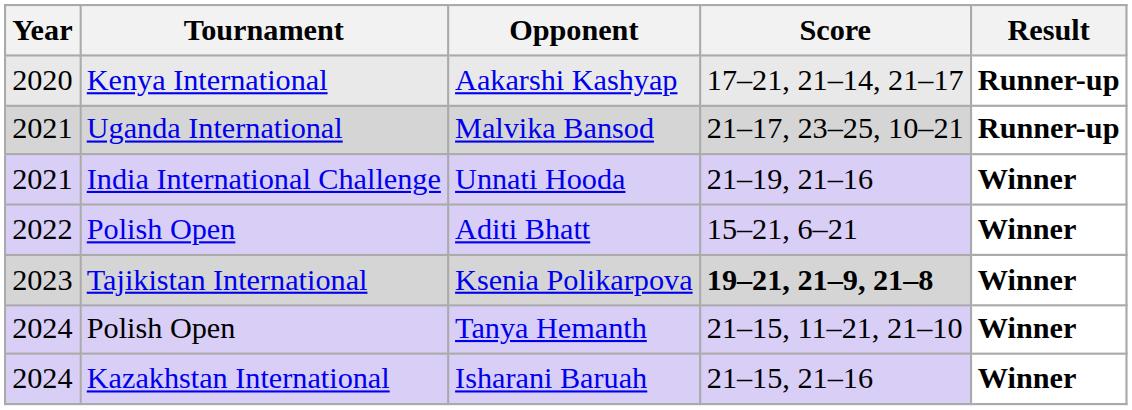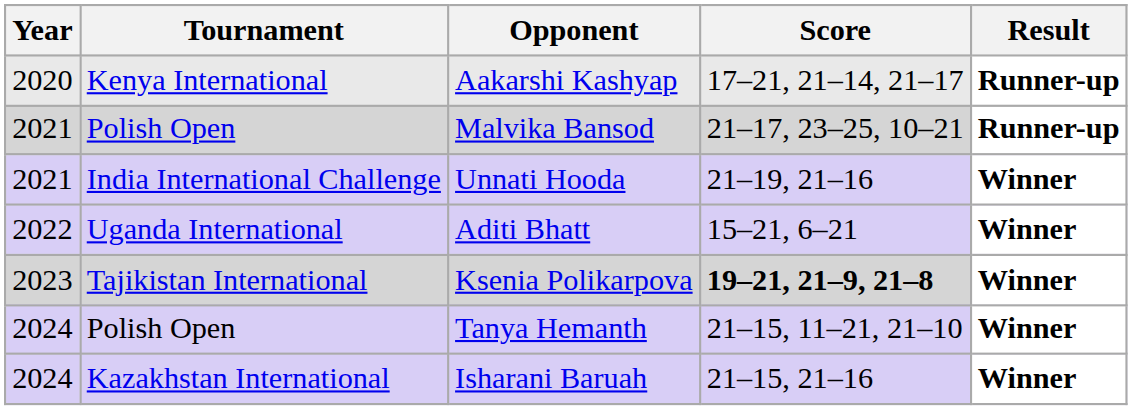 <table class="sortable wikitable" style="font-size: 90%;">
 <tr>
 <th>Year</th>
 <th>Tournament</th>
 <th>Opponent</th>
 <th>Score</th>
 <th>Result</th>
 </tr>
 <tr style="background:#E9E9E9">
 <td align="center">2020</td>
 <td align="left"><a href='#'>Kenya International</a></td>
 <td align="left"> <a href='#'>Aakarshi Kashyap</a></td>
 <td align="left">17–21, 21–14, 21–17</td>
 <td style="text-align:left; background:white"> <strong>Runner-up</strong></td>
 </tr>
 <tr style="background:#D5D5D5">
 <td align="center">2021</td>
-<td align="left"><a href='#'>Uganda International</a></td>
+<td align="left"><a href='#'>Polish Open</a></td>
 <td align="left"> <a href='#'>Malvika Bansod</a></td>
 <td align="left">21–17, 23–25, 10–21</td>
 <td style="text-align:left; background:white"> <strong>Runner-up</strong></td>
 </tr>
 <tr style="background:#D8CEF6">
 <td align="center">2021</td>
 <td align="left"><a href='#'>India International Challenge</a></td>
 <td align="left"> <a href='#'>Unnati Hooda</a></td>
 <td align="left">21–19, 21–16</td>
 <td style="text-align:left; background:white"> <strong>Winner</strong></td>
 </tr>
 <tr style="background:#D8CEF6">
 <td align="center">2022</td>
-<td align="left"><a href='#'>Polish Open</a></td>
+<td align="left"><a href='#'>Uganda International</a></td>
 <td align="left"> <a href='#'>Aditi Bhatt</a></td>
 <td align="left">15–21, 6–21</td>
 <td style="text-align:left; background:white"> <strong>Winner</strong></td>
 </tr>
 <tr style="background:#D5D5D5">
 <td align="center">2023</td>
 <td align="left"><a href='#'>Tajikistan International</a></td>
 <td align="left"> <a href='#'>Ksenia Polikarpova</a></td>
 <td align="left"><strong>19–21, 21–9, 21–8</strong></td>
 <td style="text-align:left; background:white"> <strong>Winner</strong></td>
 </tr>
 <tr style="background:#D8CEF6">
 <td align="center">2024</td>
 <td align="left">Polish Open</td>
 <td align="left"> <a href='#'>Tanya Hemanth</a></td>
 <td align="left">21–15, 11–21, 21–10</td>
 <td style="text-align:left; background:white"> <strong>Winner</strong></td>
 </tr>
 <tr style="background:#D8CEF6">
 <td align="center">2024</td>
 <td align="left"><a href='#'>Kazakhstan International</a></td>
 <td align="left"> <a href='#'>Isharani Baruah</a></td>
 <td align="left">21–15, 21–16</td>
 <td style="text-align:left; background:white"> <strong>Winner</strong></td>
 </tr>
 </table>
